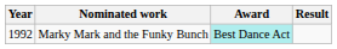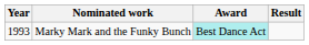 <table class="wikitable">
 <tr>
 <th>Year</th>
 <th>Nominated work</th>
 <th>Award</th>
 <th>Result</th>
 </tr>
 <tr>
-<td align=center>1992</td>
+<td align=center>1993</td>
 <td>Marky Mark and the Funky Bunch</td>
 <td style="background: paleturquoise;">Best Dance Act</td>
 <td></td>
 </tr>
 </table>
